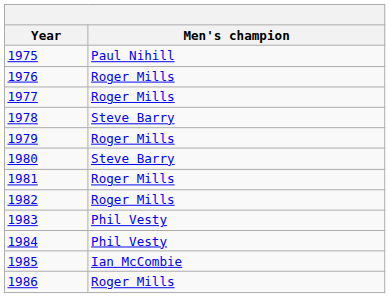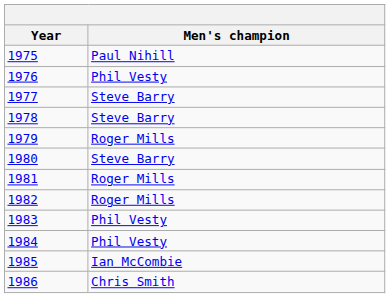 <table class="wikitable">
 <tr>
 <th colspan="2"><br></th>
 </tr>
 <tr>
 <th width=80>Year</th>
 <th width=300>Men's champion</th>
 </tr>
 <tr>
 <td><a href='#'>1975</a></td>
 <td><a href='#'>Paul Nihill</a></td>
 </tr>
 <tr>
 <td><a href='#'>1976</a></td>
-<td><a href='#'>Roger Mills</a></td>
+<td><a href='#'>Phil Vesty</a></td>
 </tr>
 <tr>
 <td><a href='#'>1977</a></td>
-<td><a href='#'>Roger Mills</a></td>
+<td><a href='#'>Steve Barry</a></td>
 </tr>
 <tr>
 <td><a href='#'>1978</a></td>
 <td><a href='#'>Steve Barry</a></td>
 </tr>
 <tr>
 <td><a href='#'>1979</a></td>
 <td><a href='#'>Roger Mills</a></td>
 </tr>
 <tr>
 <td><a href='#'>1980</a></td>
 <td><a href='#'>Steve Barry</a></td>
 </tr>
 <tr>
 <td><a href='#'>1981</a></td>
 <td><a href='#'>Roger Mills</a></td>
 </tr>
 <tr>
 <td><a href='#'>1982</a></td>
 <td><a href='#'>Roger Mills</a></td>
 </tr>
 <tr>
 <td><a href='#'>1983</a></td>
 <td><a href='#'>Phil Vesty</a></td>
 </tr>
 <tr>
 <td><a href='#'>1984</a></td>
 <td><a href='#'>Phil Vesty</a></td>
 </tr>
 <tr>
 <td><a href='#'>1985</a></td>
 <td><a href='#'>Ian McCombie</a></td>
 </tr>
 <tr>
 <td><a href='#'>1986</a></td>
-<td><a href='#'>Roger Mills</a></td>
+<td><a href='#'>Chris Smith</a></td>
 </tr>
 </table>
